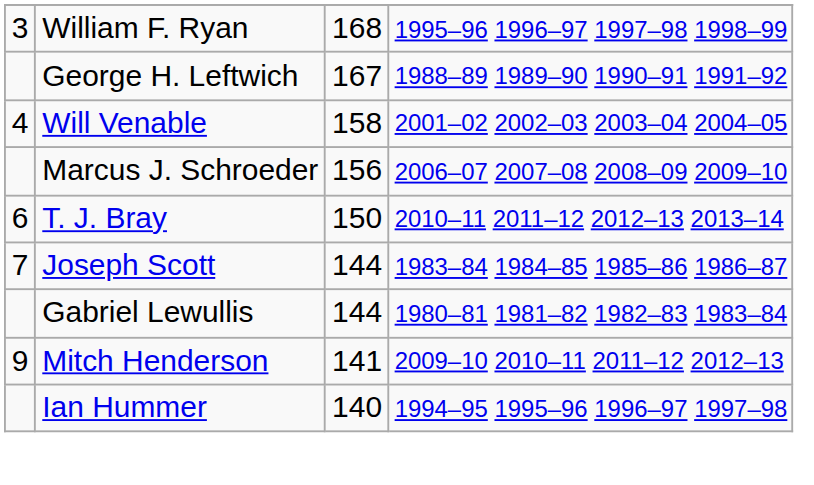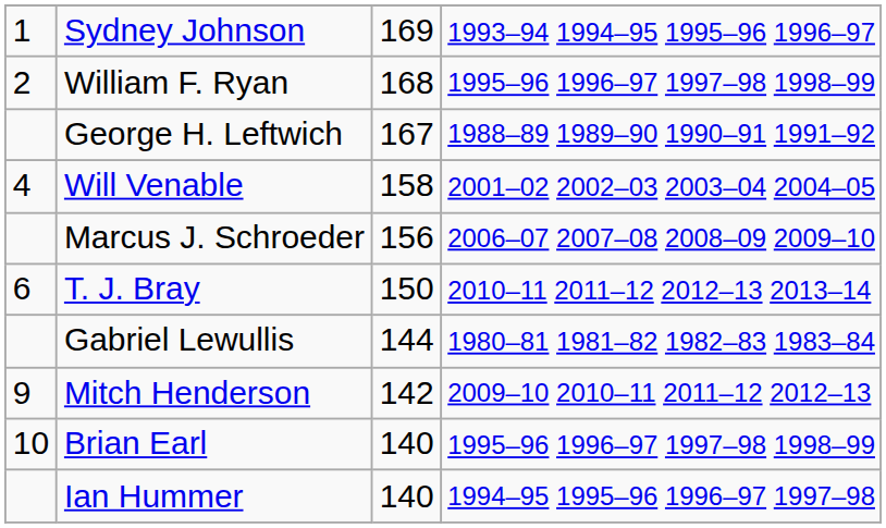 <table class="wikitable">
 <tr>
 </tr>
 <tr>
-<td>3</td>
+<td>1</td>
+<td><a href='#'>Sydney Johnson</a></td>
+<td>169</td>
+<td style="font-size:80%;"><a href='#'>1993–94</a> <a href='#'>1994–95</a> <a href='#'>1995–96</a> <a href='#'>1996–97</a></td>
+</tr>
+<tr>
+<td>2</td>
 <td>William F. Ryan</td>
 <td>168</td>
 <td style="font-size:80%;"><a href='#'>1995–96</a> <a href='#'>1996–97</a> <a href='#'>1997–98</a> <a href='#'>1998–99</a></td>
 </tr>
 <tr>
 <td></td>
 <td>George H. Leftwich</td>
 <td>167</td>
 <td style="font-size:80%;"><a href='#'>1988–89</a> <a href='#'>1989–90</a> <a href='#'>1990–91</a> <a href='#'>1991–92</a></td>
 </tr>
 <tr>
 <td>4</td>
 <td><a href='#'>Will Venable</a></td>
 <td>158</td>
 <td style="font-size:80%;"><a href='#'>2001–02</a> <a href='#'>2002–03</a> <a href='#'>2003–04</a> <a href='#'>2004–05</a></td>
 </tr>
 <tr>
 <td></td>
 <td>Marcus J. Schroeder</td>
 <td>156</td>
 <td style="font-size:80%;"><a href='#'>2006–07</a> <a href='#'>2007–08</a> <a href='#'>2008–09</a> <a href='#'>2009–10</a></td>
 </tr>
 <tr>
 <td>6</td>
 <td><a href='#'>T. J. Bray</a></td>
 <td>150</td>
 <td style="font-size:80%;"><a href='#'>2010–11</a> <a href='#'>2011–12</a> <a href='#'>2012–13</a> <a href='#'>2013–14</a></td>
 </tr>
 <tr>
-<td>7</td>
-<td><a href='#'>Joseph Scott</a></td>
-<td>144</td>
-<td style="font-size:80%;"><a href='#'>1983–84</a> <a href='#'>1984–85</a> <a href='#'>1985–86</a> <a href='#'>1986–87</a></td>
-</tr>
-<tr>
 <td></td>
 <td>Gabriel Lewullis</td>
 <td>144</td>
 <td style="font-size:80%;"><a href='#'>1980–81</a> <a href='#'>1981–82</a> <a href='#'>1982–83</a> <a href='#'>1983–84</a></td>
 </tr>
 <tr>
 <td>9</td>
 <td><a href='#'>Mitch Henderson</a></td>
-<td>141</td>
+<td>142</td>
 <td style="font-size:80%;"><a href='#'>2009–10</a> <a href='#'>2010–11</a> <a href='#'>2011–12</a> <a href='#'>2012–13</a></td>
+</tr>
+<tr>
+<td>10</td>
+<td><a href='#'>Brian Earl</a></td>
+<td>140</td>
+<td style="font-size:80%;"><a href='#'>1995–96</a> <a href='#'>1996–97</a> <a href='#'>1997–98</a> <a href='#'>1998–99</a></td>
 </tr>
 <tr>
 <td></td>
 <td><a href='#'>Ian Hummer</a></td>
 <td>140</td>
 <td style="font-size:80%;"><a href='#'>1994–95</a> <a href='#'>1995–96</a> <a href='#'>1996–97</a> <a href='#'>1997–98</a></td>
 </tr>
 </table>
